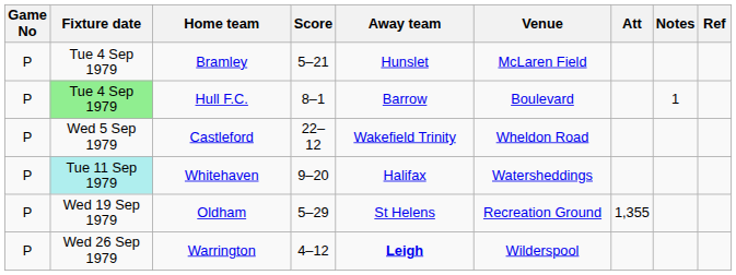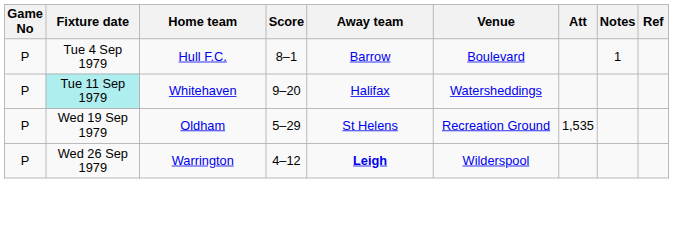 <table class="wikitable" style="text-align:center;">
 <tr>
 <th width=20 abbr="No">Game No</th>
 <th width=110 abbr="Date">Fixture date</th>
 <th width=150 abbr="Home team">Home team</th>
 <th width=40 abbr="Score">Score</th>
 <th width=150 abbr="Away team">Away team</th>
 <th width=150 abbr="Venue">Venue</th>
 <th width=30 abbr="Att">Att</th>
 <th width=20 abbr="Notes">Notes</th>
 <th width=30 abbr="Ref">Ref</th>
 </tr>
 <tr>
 <td>P</td>
 <td>Tue 4 Sep 1979</td>
-<td><a href='#'>Bramley</a></td>
-<td>5–21</td>
-<td><a href='#'>Hunslet</a></td>
-<td><a href='#'>McLaren Field</a></td>
-<td></td>
-<td></td>
-<td></td>
-</tr>
-<tr>
-<td>P</td>
-<td style="background: lightgreen;">Tue 4 Sep 1979</td>
 <td><a href='#'>Hull F.C.</a></td>
 <td>8–1</td>
 <td><a href='#'>Barrow</a></td>
 <td><a href='#'>Boulevard</a></td>
 <td></td>
 <td>1</td>
-<td></td>
-</tr>
-<tr>
-<td>P</td>
-<td>Wed 5 Sep 1979</td>
-<td><a href='#'>Castleford</a></td>
-<td>22–12</td>
-<td><a href='#'>Wakefield Trinity</a></td>
-<td><a href='#'>Wheldon Road</a></td>
-<td></td>
-<td></td>
 <td></td>
 </tr>
 <tr>
 <td>P</td>
 <td style="background: paleturquoise;">Tue 11 Sep 1979</td>
 <td><a href='#'>Whitehaven</a></td>
 <td>9–20</td>
 <td><a href='#'>Halifax</a></td>
 <td><a href='#'>Watersheddings</a></td>
 <td></td>
 <td></td>
 <td></td>
 </tr>
 <tr>
 <td>P</td>
 <td>Wed 19 Sep 1979</td>
 <td><a href='#'>Oldham</a></td>
 <td>5–29</td>
 <td><a href='#'>St Helens</a></td>
 <td><a href='#'>Recreation Ground</a></td>
-<td>1,355</td>
+<td>1,535</td>
 <td></td>
 <td></td>
 </tr>
 <tr>
 <td>P</td>
 <td>Wed 26 Sep 1979</td>
 <td><a href='#'>Warrington</a></td>
 <td>4–12</td>
 <td><strong><a href='#'>Leigh</a></strong></td>
 <td><a href='#'>Wilderspool</a></td>
 <td></td>
 <td></td>
 <td></td>
 </tr>
 </table>
